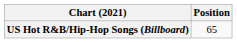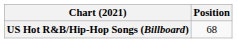 <table class="wikitable plainrowheaders sortable" style="text-align:center">
 <tr>
 <th scope="col">Chart (2021)</th>
 <th scope="col">Position</th>
 </tr>
 <tr>
 <th scope="row">US Hot R&B/Hip-Hop Songs (<em>Billboard</em>)</th>
-<td>65</td>
+<td>68</td>
 </tr>
 </table>
